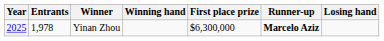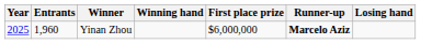 <table class="wikitable sortable">
 <tr>
 <th>Year</th>
 <th>Entrants</th>
 <th>Winner</th>
 <th>Winning hand</th>
 <th>First place prize</th>
 <th>Runner-up</th>
 <th>Losing hand</th>
 </tr>
 <tr>
 <td><a href='#'>2025</a></td>
-<td>1,978</td>
+<td>1,960</td>
 <td> Yinan Zhou</td>
 <td></td>
-<td>$6,300,000</td>
+<td>$6,000,000</td>
 <td><strong> Marcelo Aziz</strong></td>
 <td></td>
 </tr>
 </table>
